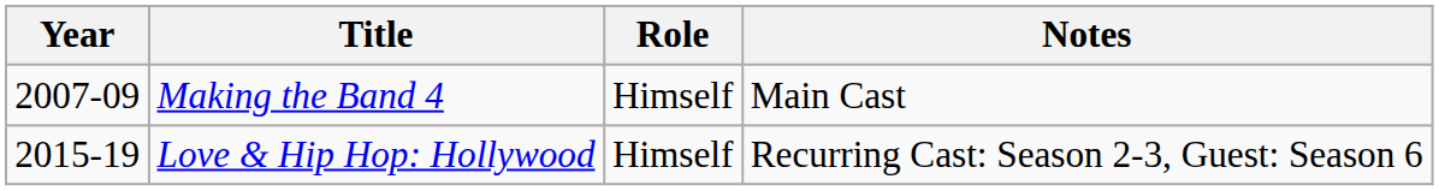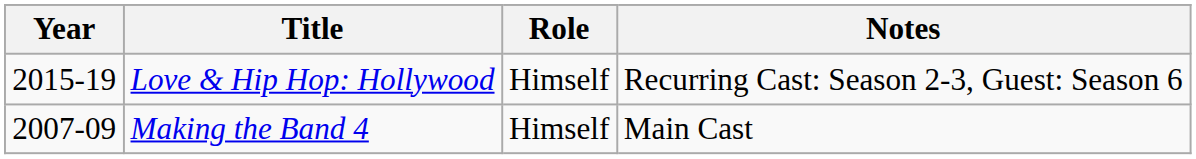 <table class="wikitable sortable">
 <tr>
 <th>Year</th>
 <th>Title</th>
 <th>Role</th>
 <th>Notes</th>
 </tr>
 <tr>
+<td>2015-19</td>
+<td><em><a href='#'>Love & Hip Hop: Hollywood</a></em></td>
+<td>Himself</td>
+<td>Recurring Cast: Season 2-3, Guest: Season 6</td>
+</tr>
+<tr>
 <td>2007-09</td>
 <td><em><a href='#'>Making the Band 4</a></em></td>
 <td>Himself</td>
 <td>Main Cast</td>
 </tr>
-<tr>
-<td>2015-19</td>
-<td><em><a href='#'>Love & Hip Hop: Hollywood</a></em></td>
-<td>Himself</td>
-<td>Recurring Cast: Season 2-3, Guest: Season 6</td>
-</tr>
 </table>
